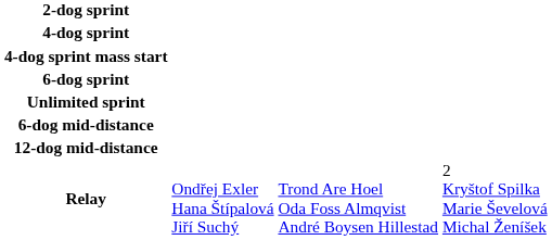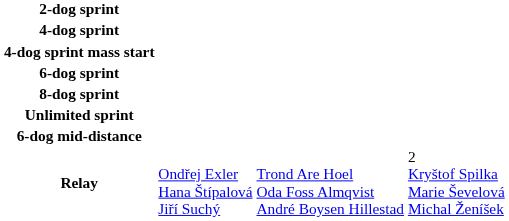 <table>
 <tr>
 <td style="text-align:center;"><strong>2-dog sprint</strong></td>
 <td></td>
 <td></td>
 <td></td>
 </tr>
 <tr>
 <td style="text-align:center;"><strong>4-dog sprint</strong></td>
 <td></td>
 <td></td>
 <td></td>
 </tr>
 <tr>
 <td style="text-align:center;"><strong>4-dog sprint mass start</strong></td>
 <td></td>
 <td></td>
 <td></td>
 </tr>
 <tr>
 <td style="text-align:center;"><strong>6-dog sprint</strong></td>
 <td></td>
 <td></td>
 <td></td>
 </tr>
 <tr>
+<td style="text-align:center;"><strong>8-dog sprint</strong></td>
+<td></td>
+<td></td>
+<td></td>
+</tr>
+<tr>
 <td style="text-align:center;"><strong>Unlimited sprint</strong></td>
 <td></td>
 <td></td>
 <td></td>
 </tr>
 <tr>
 <td style="text-align:center;"><strong>6-dog mid-distance</strong></td>
 <td></td>
 <td></td>
 <td></td>
 </tr>
 <tr>
-<td style="text-align:center;"><strong>12-dog mid-distance</strong></td>
-<td></td>
-<td></td>
-<td></td>
-</tr>
-<tr>
 <td style="text-align:center;"><strong>Relay</strong></td>
 <td><br><a href='#'>Ondřej Exler</a><br><a href='#'>Hana Štípalová</a><br><a href='#'>Jiří Suchý</a></td>
 <td><br><a href='#'>Trond Are Hoel</a><br><a href='#'>Oda Foss Almqvist</a><br><a href='#'>André Boysen Hillestad</a></td>
 <td> 2<br><a href='#'>Kryštof Spilka</a><br><a href='#'>Marie Ševelová</a><br><a href='#'>Michal Ženíšek</a></td>
 </tr>
 </table>
